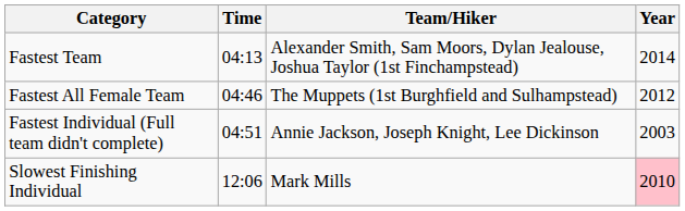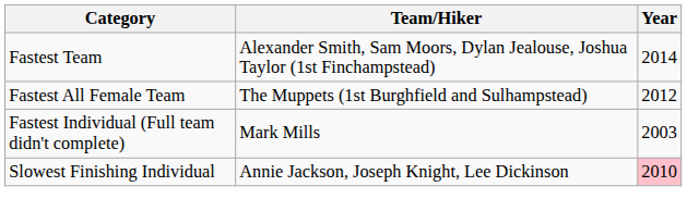 <table class="wikitable">
 <tr>
 <th>Category</th>
-<th>Time</th>
 <th>Team/Hiker</th>
 <th>Year</th>
 </tr>
 <tr>
 <td>Fastest Team</td>
-<td>04:13</td>
 <td>Alexander Smith, Sam Moors, Dylan Jealouse, Joshua Taylor (1st Finchampstead)</td>
 <td>2014</td>
 </tr>
 <tr>
 <td>Fastest All Female Team</td>
-<td>04:46</td>
 <td>The Muppets (1st Burghfield and Sulhampstead)</td>
 <td>2012</td>
 </tr>
 <tr>
 <td>Fastest Individual (Full team didn't complete)</td>
-<td>04:51</td>
-<td>Annie Jackson, Joseph Knight, Lee Dickinson</td>
+<td>Mark Mills</td>
 <td>2003</td>
 </tr>
 <tr>
 <td>Slowest Finishing Individual</td>
-<td>12:06</td>
-<td>Mark Mills</td>
+<td>Annie Jackson, Joseph Knight, Lee Dickinson</td>
 <td style="background: pink;">2010</td>
 </tr>
 </table>
